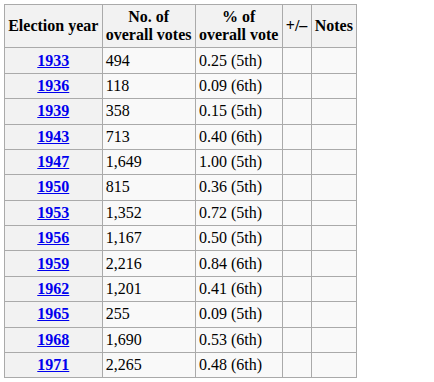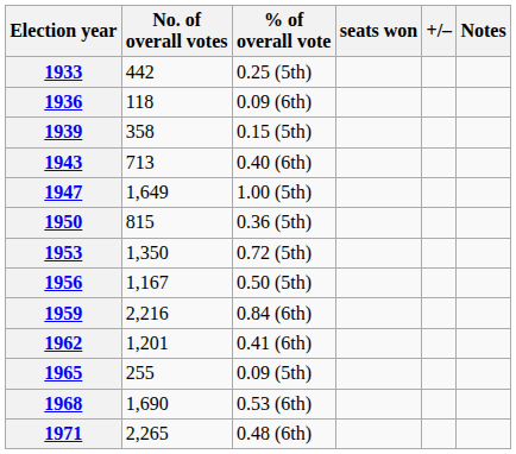 <table class=wikitable>
 <tr>
 <th>Election year</th>
 <th>No. of<br>overall votes</th>
 <th>% of<br>overall vote</th>
+<th>seats won</th>
 <th>+/–</th>
 <th>Notes</th>
 </tr>
 <tr>
 <th><a href='#'>1933</a></th>
-<td>494</td>
+<td>442</td>
 <td>0.25 (5th)</td>
+<td></td>
 <td></td>
 <td></td>
 </tr>
 <tr>
 <th><a href='#'>1936</a></th>
 <td>118</td>
 <td>0.09 (6th)</td>
 <td></td>
 <td></td>
+<td></td>
 </tr>
 <tr>
 <th><a href='#'>1939</a></th>
 <td>358</td>
 <td>0.15 (5th)</td>
+<td></td>
 <td></td>
 <td></td>
 </tr>
 <tr>
 <th><a href='#'>1943</a></th>
 <td>713</td>
 <td>0.40 (6th)</td>
 <td></td>
 <td></td>
+<td></td>
 </tr>
 <tr>
 <th><a href='#'>1947</a></th>
 <td>1,649</td>
 <td>1.00 (5th)</td>
+<td></td>
 <td></td>
 <td></td>
 </tr>
 <tr>
 <th><a href='#'>1950</a></th>
 <td>815</td>
 <td>0.36 (5th)</td>
 <td></td>
 <td></td>
+<td></td>
 </tr>
 <tr>
 <th><a href='#'>1953</a></th>
-<td>1,352</td>
+<td>1,350</td>
 <td>0.72 (5th)</td>
+<td></td>
 <td></td>
 <td></td>
 </tr>
 <tr>
 <th><a href='#'>1956</a></th>
 <td>1,167</td>
 <td>0.50 (5th)</td>
 <td></td>
 <td></td>
+<td></td>
 </tr>
 <tr>
 <th><a href='#'>1959</a></th>
 <td>2,216</td>
 <td>0.84 (6th)</td>
+<td></td>
 <td></td>
 <td></td>
 </tr>
 <tr>
 <th><a href='#'>1962</a></th>
 <td>1,201</td>
 <td>0.41 (6th)</td>
 <td></td>
 <td></td>
+<td></td>
 </tr>
 <tr>
 <th><a href='#'>1965</a></th>
 <td>255</td>
 <td>0.09 (5th)</td>
+<td></td>
 <td></td>
 <td></td>
 </tr>
 <tr>
 <th><a href='#'>1968</a></th>
 <td>1,690</td>
 <td>0.53 (6th)</td>
 <td></td>
 <td></td>
+<td></td>
 </tr>
 <tr>
 <th><a href='#'>1971</a></th>
 <td>2,265</td>
 <td>0.48 (6th)</td>
 <td></td>
 <td></td>
+<td></td>
 </tr>
 </table>
